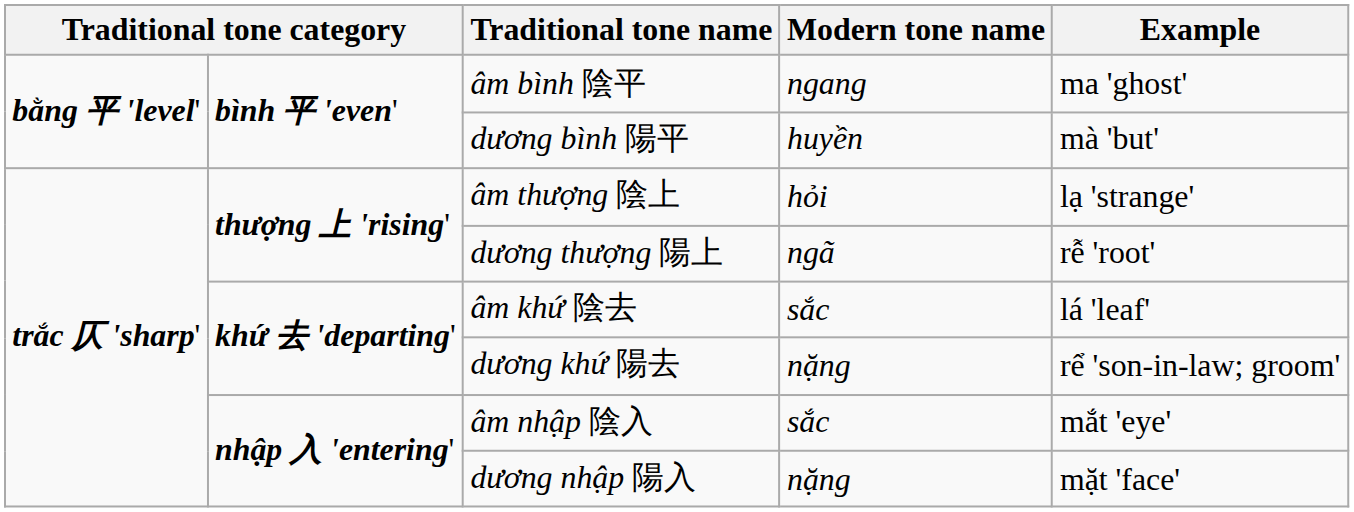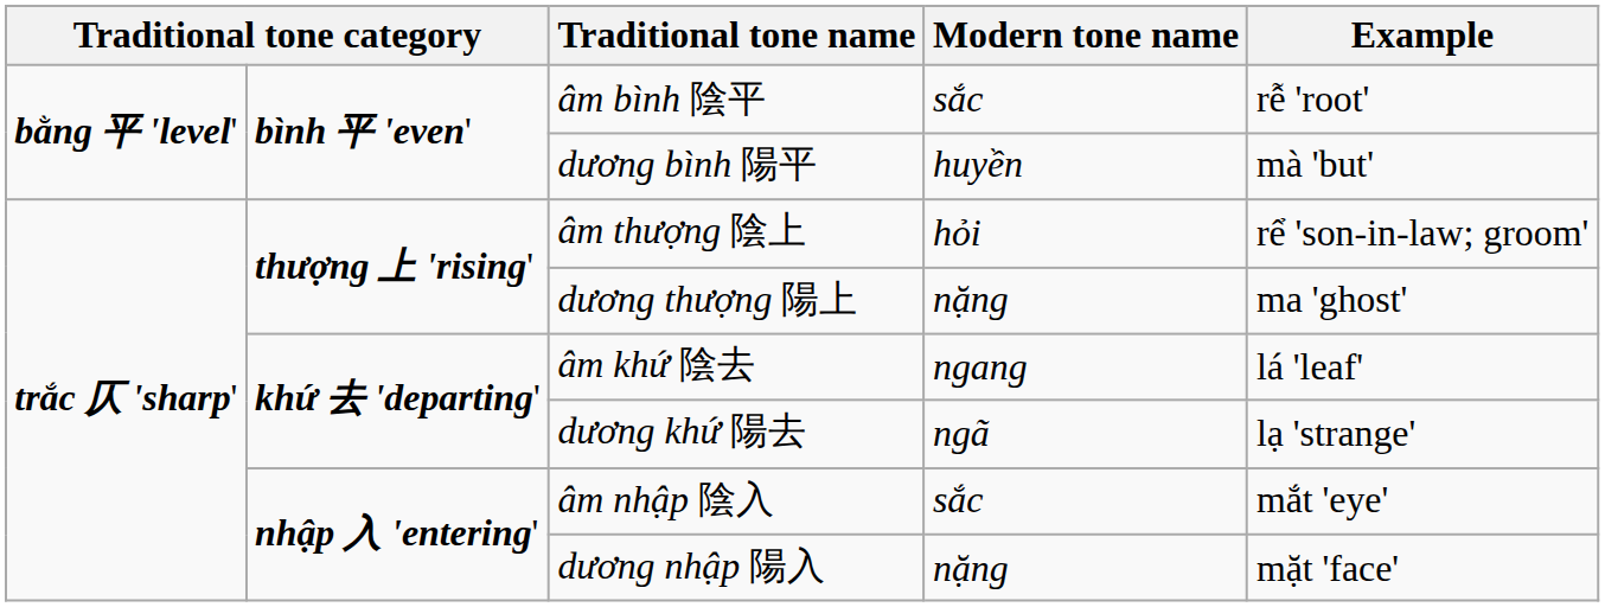 <table class="wikitable">
 <tr>
 <th colspan="2">Traditional tone category</th>
 <th>Traditional tone name</th>
 <th>Modern tone name</th>
 <th>Example</th>
 </tr>
 <tr>
 <td rowspan="2"><strong><em>bằng<em> 平 </em>'<em>level</em></em></strong>'</td>
 <td rowspan="2"><strong><em>bình<em> 平 </em>'<em>even</em></em></strong>'</td>
 <td><em>âm bình</em> 陰平</td>
-<td><em>ngang</em></td>
-<td>ma 'ghost'</td>
+<td><em>sắc</em></td>
+<td>rễ 'root'</td>
 </tr>
 <tr>
 <td><em>dương bình</em> 陽平</td>
 <td><em>huyền</em></td>
 <td>mà 'but'</td>
 </tr>
 <tr>
 <td rowspan="6"><strong><em>trắc<em> 仄 </em>'<em>sharp</em></em></strong>'</td>
 <td rowspan="2"><strong><em>thượng<em> 上 </em>'<em>rising</em></em></strong>'</td>
 <td><em>âm thượng</em> 陰上</td>
 <td><em>hỏi</em></td>
-<td>lạ 'strange'</td>
+<td>rể 'son-in-law; groom'</td>
 </tr>
 <tr>
 <td><em>dương thượng</em> 陽上</td>
-<td><em>ngã</em></td>
-<td>rễ 'root'</td>
+<td><em>nặng</em></td>
+<td>ma 'ghost'</td>
 </tr>
 <tr>
 <td rowspan="2"><strong><em>khứ<em> 去 </em>'<em>departing</em></em></strong>'</td>
 <td><em>âm khứ</em> 陰去</td>
-<td><em>sắc</em></td>
+<td><em>ngang</em></td>
 <td>lá 'leaf'</td>
 </tr>
 <tr>
 <td><em>dương khứ</em> 陽去</td>
-<td><em>nặng</em></td>
-<td>rể 'son-in-law; groom'</td>
+<td><em>ngã</em></td>
+<td>lạ 'strange'</td>
 </tr>
 <tr>
 <td rowspan="2"><strong><em>nhập<em> 入 </em>'<em>entering</em></em></strong>'</td>
 <td><em>âm nhập</em> 陰入</td>
 <td><em>sắc</em></td>
 <td>mắt 'eye'</td>
 </tr>
 <tr>
 <td><em>dương nhập</em> 陽入</td>
 <td><em>nặng</em></td>
 <td>mặt 'face'</td>
 </tr>
 </table>
